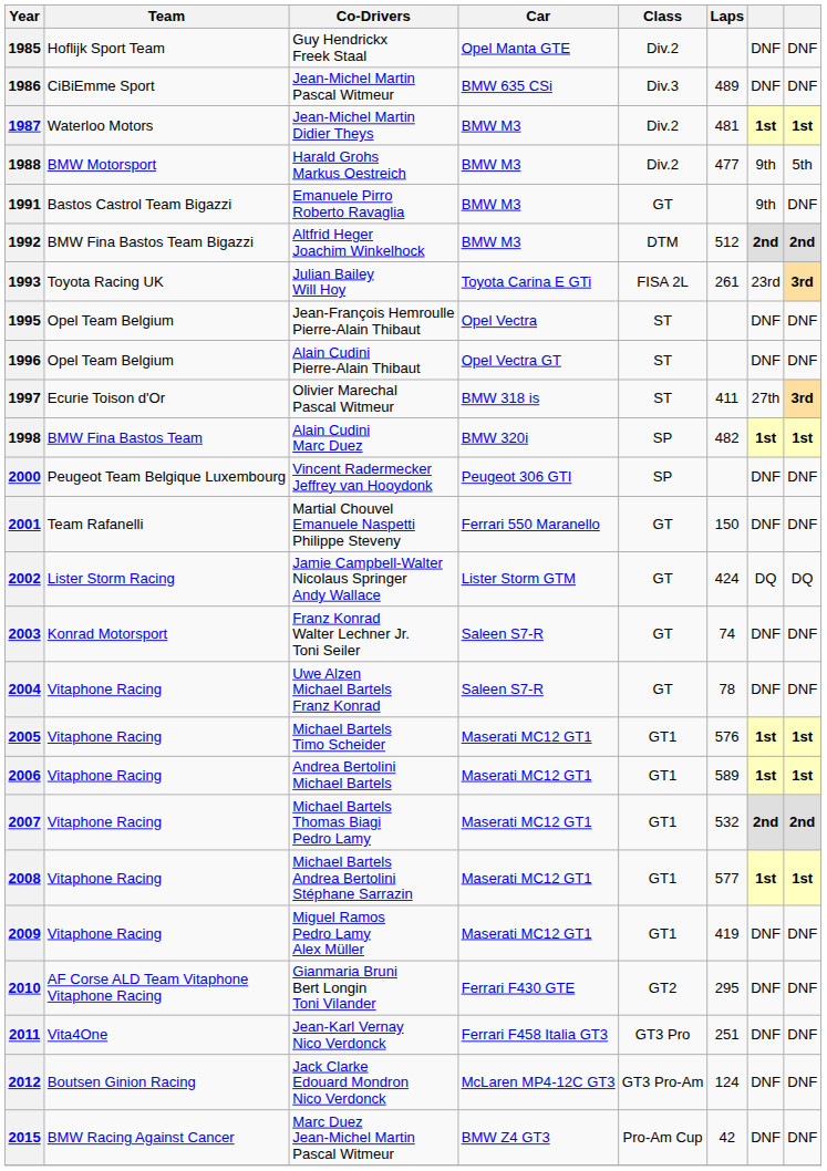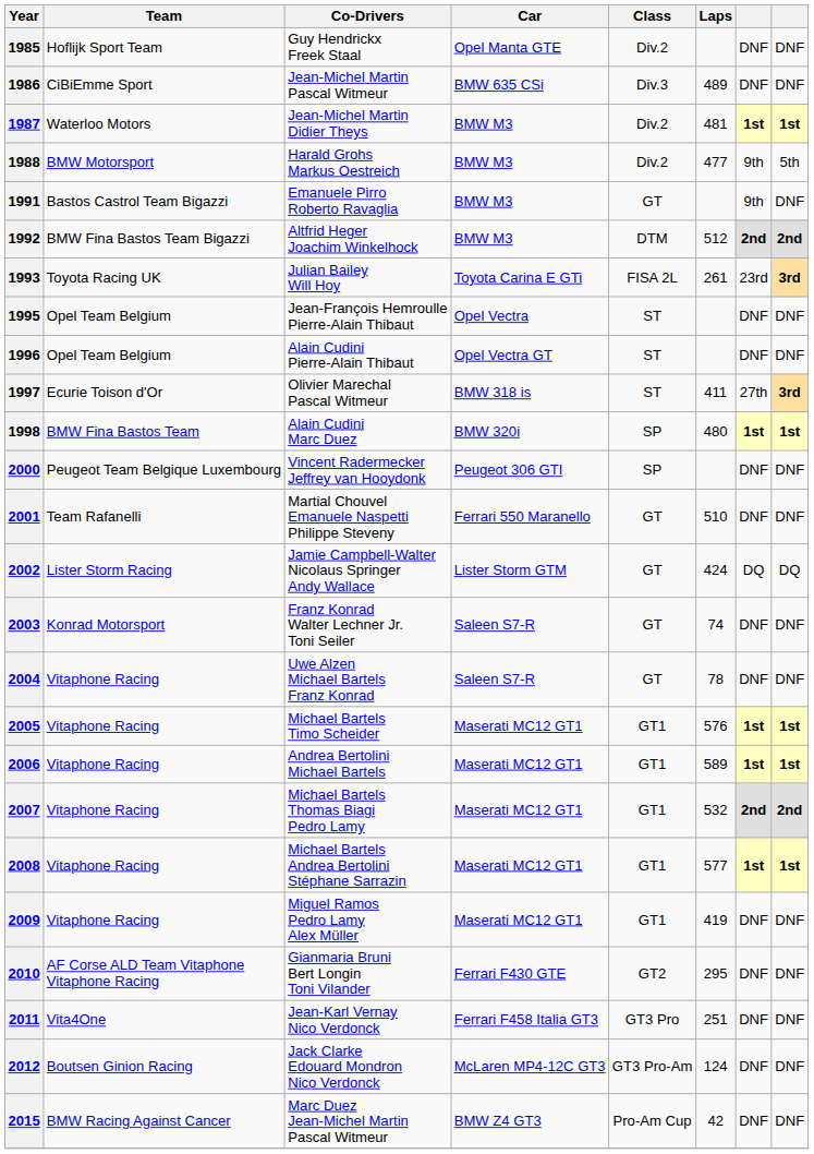 <table class="wikitable" style="text-align:center; font-size:90%">
 <tr>
 <th>Year</th>
 <th>Team</th>
 <th>Co-Drivers</th>
 <th>Car</th>
 <th>Class</th>
 <th>Laps</th>
 <th></th>
 <th></th>
 </tr>
 <tr>
 <th>1985</th>
 <td align="left"> Hoflijk Sport Team</td>
 <td align="left"> Guy Hendrickx<br> Freek Staal<br></td>
 <td align="left"><a href='#'>Opel Manta GTE</a></td>
 <td>Div.2</td>
 <td></td>
 <td>DNF</td>
 <td>DNF</td>
 </tr>
 <tr>
 <th>1986</th>
 <td align="left"> CiBiEmme Sport</td>
 <td align="left"> <a href='#'>Jean-Michel Martin</a><br> Pascal Witmeur<br></td>
 <td align="left"><a href='#'>BMW 635 CSi</a></td>
 <td>Div.3</td>
 <td>489</td>
 <td>DNF</td>
 <td>DNF</td>
 </tr>
 <tr>
 <th><a href='#'>1987</a></th>
 <td align="left"> Waterloo Motors</td>
 <td align="left"> <a href='#'>Jean-Michel Martin</a><br> <a href='#'>Didier Theys</a><br></td>
 <td align="left"><a href='#'>BMW M3</a></td>
 <td>Div.2</td>
 <td>481</td>
 <th style="background:#ffffbf;">1st</th>
 <th style="background:#ffffbf;">1st</th>
 </tr>
 <tr>
 <th>1988</th>
 <td align="left"> <a href='#'>BMW Motorsport</a></td>
 <td align="left"> <a href='#'>Harald Grohs</a><br> <a href='#'>Markus Oestreich</a><br></td>
 <td align="left"><a href='#'>BMW M3</a></td>
 <td>Div.2</td>
 <td>477</td>
 <td>9th</td>
 <td>5th</td>
 </tr>
 <tr>
 <th>1991</th>
 <td align="left"> Bastos Castrol Team Bigazzi</td>
 <td align="left"> <a href='#'>Emanuele Pirro</a><br> <a href='#'>Roberto Ravaglia</a><br></td>
 <td align="left"><a href='#'>BMW M3</a></td>
 <td>GT</td>
 <td></td>
 <td>9th</td>
 <td>DNF</td>
 </tr>
 <tr>
 <th>1992</th>
 <td align="left"> BMW Fina Bastos Team Bigazzi</td>
 <td align="left"> <a href='#'>Altfrid Heger</a><br> <a href='#'>Joachim Winkelhock</a><br></td>
 <td align="left"><a href='#'>BMW M3</a></td>
 <td>DTM</td>
 <td>512</td>
 <th style="background:#DFDFDF;">2nd</th>
 <th style="background:#DFDFDF;">2nd</th>
 </tr>
 <tr>
 <th>1993</th>
 <td align="left"> Toyota Racing UK</td>
 <td align="left"> <a href='#'>Julian Bailey</a><br> <a href='#'>Will Hoy</a><br></td>
 <td align="left"><a href='#'>Toyota Carina E GTi</a></td>
 <td>FISA 2L</td>
 <td>261</td>
 <td>23rd</td>
 <th style="background:#FFDF9F;">3rd</th>
 </tr>
 <tr>
 <th>1995</th>
 <td align="left"> Opel Team Belgium</td>
 <td align="left" nowrap> Jean-François Hemroulle<br> Pierre-Alain Thibaut<br></td>
 <td align="left"><a href='#'>Opel Vectra</a></td>
 <td>ST</td>
 <td></td>
 <td>DNF</td>
 <td>DNF</td>
 </tr>
 <tr>
 <th>1996</th>
 <td align="left"> Opel Team Belgium</td>
 <td align="left"> <a href='#'>Alain Cudini</a><br> Pierre-Alain Thibaut<br></td>
 <td align="left"><a href='#'>Opel Vectra GT</a></td>
 <td>ST</td>
 <td></td>
 <td>DNF</td>
 <td>DNF</td>
 </tr>
 <tr>
 <th>1997</th>
 <td align="left"> Ecurie Toison d'Or</td>
 <td align="left"> Olivier Marechal<br> Pascal Witmeur<br></td>
 <td align="left"><a href='#'>BMW 318 is</a></td>
 <td>ST</td>
 <td>411</td>
 <td>27th</td>
 <th style="background:#FFDF9F;">3rd</th>
 </tr>
 <tr>
 <th>1998</th>
 <td align="left"> <a href='#'>BMW Fina Bastos Team</a></td>
 <td align="left"> <a href='#'>Alain Cudini</a><br> <a href='#'>Marc Duez</a><br></td>
 <td align="left"><a href='#'>BMW 320i</a></td>
 <td>SP</td>
-<td>482</td>
+<td>480</td>
 <th style="background:#ffffbf;">1st</th>
 <th style="background:#ffffbf;">1st</th>
 </tr>
 <tr>
 <th><a href='#'>2000</a></th>
 <td align="left" nowrap> Peugeot Team Belgique Luxembourg</td>
 <td align="left"> <a href='#'>Vincent Radermecker</a><br> <a href='#'>Jeffrey van Hooydonk</a><br></td>
 <td align="left"><a href='#'>Peugeot 306 GTI</a></td>
 <td>SP</td>
 <td></td>
 <td>DNF</td>
 <td>DNF</td>
 </tr>
 <tr>
 <th><a href='#'>2001</a></th>
 <td align="left"> Team Rafanelli</td>
 <td align="left"> Martial Chouvel<br> <a href='#'>Emanuele Naspetti</a><br> Philippe Steveny<br></td>
 <td align="left"><a href='#'>Ferrari 550 Maranello</a></td>
 <td>GT</td>
-<td>150</td>
+<td>510</td>
 <td>DNF</td>
 <td>DNF</td>
 </tr>
 <tr>
 <th><a href='#'>2002</a></th>
 <td align="left"> <a href='#'>Lister Storm Racing</a></td>
 <td align="left"> <a href='#'>Jamie Campbell-Walter</a><br> Nicolaus Springer<br> <a href='#'>Andy Wallace</a><br></td>
 <td align="left"><a href='#'>Lister Storm GTM</a></td>
 <td>GT</td>
 <td>424</td>
 <td>DQ</td>
 <td>DQ</td>
 </tr>
 <tr>
 <th><a href='#'>2003</a></th>
 <td align="left"> <a href='#'>Konrad Motorsport</a></td>
 <td align="left"> <a href='#'>Franz Konrad</a><br> Walter Lechner Jr.<br> Toni Seiler<br></td>
 <td align="left"><a href='#'>Saleen S7-R</a></td>
 <td>GT</td>
 <td>74</td>
 <td>DNF</td>
 <td>DNF</td>
 </tr>
 <tr>
 <th><a href='#'>2004</a></th>
 <td align="left"> <a href='#'>Vitaphone Racing</a></td>
 <td align="left"> <a href='#'>Uwe Alzen</a><br> <a href='#'>Michael Bartels</a><br> <a href='#'>Franz Konrad</a><br></td>
 <td align="left"><a href='#'>Saleen S7-R</a></td>
 <td>GT</td>
 <td>78</td>
 <td>DNF</td>
 <td>DNF</td>
 </tr>
 <tr>
 <th><a href='#'>2005</a></th>
 <td align="left"> <a href='#'>Vitaphone Racing</a></td>
 <td align="left"> <a href='#'>Michael Bartels</a><br> <a href='#'>Timo Scheider</a><br></td>
 <td align="left"><a href='#'>Maserati MC12 GT1</a></td>
 <td>GT1</td>
 <td>576</td>
 <th style="background:#FFFFBF;">1st</th>
 <th style="background:#FFFFBF;">1st</th>
 </tr>
 <tr>
 <th><a href='#'>2006</a></th>
 <td align="left"> <a href='#'>Vitaphone Racing</a></td>
 <td align="left"> <a href='#'>Andrea Bertolini</a><br> <a href='#'>Michael Bartels</a><br></td>
 <td align="left"><a href='#'>Maserati MC12 GT1</a></td>
 <td>GT1</td>
 <td>589</td>
 <th style="background:#FFFFBF;">1st</th>
 <th style="background:#FFFFBF;">1st</th>
 </tr>
 <tr>
 <th><a href='#'>2007</a></th>
 <td align="left"> <a href='#'>Vitaphone Racing</a></td>
 <td align="left"> <a href='#'>Michael Bartels</a><br> <a href='#'>Thomas Biagi</a><br> <a href='#'>Pedro Lamy</a><br></td>
 <td align="left"><a href='#'>Maserati MC12 GT1</a></td>
 <td>GT1</td>
 <td>532</td>
 <th style="background:#DFDFDF;">2nd</th>
 <th style="background:#DFDFDF;">2nd</th>
 </tr>
 <tr>
 <th><a href='#'>2008</a></th>
 <td align="left"> <a href='#'>Vitaphone Racing</a></td>
 <td align="left"> <a href='#'>Michael Bartels</a><br> <a href='#'>Andrea Bertolini</a><br> <a href='#'>Stéphane Sarrazin</a><br></td>
 <td align="left"><a href='#'>Maserati MC12 GT1</a></td>
 <td>GT1</td>
 <td>577</td>
 <th style="background:#FFFFBF;">1st</th>
 <th style="background:#FFFFBF;">1st</th>
 </tr>
 <tr>
 <th><a href='#'>2009</a></th>
 <td align="left"> <a href='#'>Vitaphone Racing</a></td>
 <td align="left"> <a href='#'>Miguel Ramos</a><br> <a href='#'>Pedro Lamy</a><br> <a href='#'>Alex Müller</a><br></td>
 <td align="left"><a href='#'>Maserati MC12 GT1</a></td>
 <td>GT1</td>
 <td>419</td>
 <td>DNF</td>
 <td>DNF</td>
 </tr>
 <tr>
 <th><a href='#'>2010</a></th>
 <td align="left"> <a href='#'>AF Corse ALD Team Vitaphone</a><br> <a href='#'>Vitaphone Racing</a></td>
 <td align="left"> <a href='#'>Gianmaria Bruni</a><br> Bert Longin<br> <a href='#'>Toni Vilander</a><br></td>
 <td align="left"><a href='#'>Ferrari F430 GTE</a></td>
 <td>GT2</td>
 <td>295</td>
 <td>DNF</td>
 <td>DNF</td>
 </tr>
 <tr>
 <th><a href='#'>2011</a></th>
 <td align="left"> <a href='#'>Vita4One</a></td>
 <td align="left"> <a href='#'>Jean-Karl Vernay</a><br> <a href='#'>Nico Verdonck</a><br></td>
 <td align="left"><a href='#'>Ferrari F458 Italia GT3</a></td>
 <td>GT3 Pro</td>
 <td>251</td>
 <td>DNF</td>
 <td>DNF</td>
 </tr>
 <tr>
 <th><a href='#'>2012</a></th>
 <td align="left"> <a href='#'>Boutsen Ginion Racing</a></td>
 <td align="left"> <a href='#'>Jack Clarke</a><br> <a href='#'>Edouard Mondron</a><br> <a href='#'>Nico Verdonck</a><br></td>
 <td align="left" nowrap><a href='#'>McLaren MP4-12C GT3</a></td>
 <td>GT3 Pro-Am</td>
 <td>124</td>
 <td>DNF</td>
 <td>DNF</td>
 </tr>
 <tr>
 <th><a href='#'>2015</a></th>
 <td align="left"> <a href='#'>BMW Racing Against Cancer</a></td>
 <td align="left"> <a href='#'>Marc Duez</a><br> <a href='#'>Jean-Michel Martin</a><br> Pascal Witmeur</td>
 <td align="left"><a href='#'>BMW Z4 GT3</a></td>
 <td>Pro-Am Cup</td>
 <td>42</td>
 <td>DNF</td>
 <td>DNF</td>
 </tr>
 <tr>
 </tr>
 </table>
